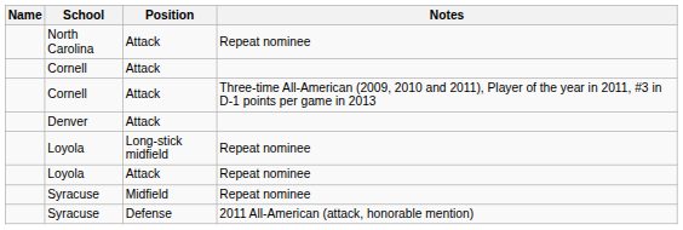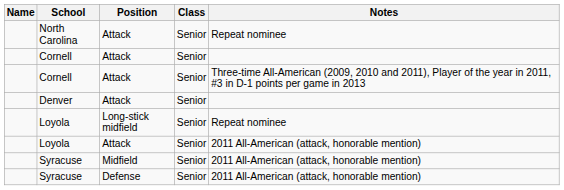 <table class="wikitable sortable">
 <tr>
 <th>Name</th>
 <th>School</th>
 <th>Position</th>
+<th>Class</th>
 <th>Notes</th>
 </tr>
 <tr>
 <td></td>
 <td>North Carolina</td>
 <td>Attack</td>
+<td>Senior</td>
 <td>Repeat nominee</td>
 </tr>
 <tr>
 <td></td>
 <td>Cornell</td>
 <td>Attack</td>
+<td>Senior</td>
 <td></td>
 </tr>
 <tr>
 <td></td>
 <td>Cornell</td>
 <td>Attack</td>
+<td>Senior</td>
 <td>Three-time All-American (2009, 2010 and 2011), Player of the year in 2011, #3 in D-1 points per game in 2013</td>
 </tr>
 <tr>
 <td></td>
 <td>Denver</td>
 <td>Attack</td>
+<td>Senior</td>
 <td></td>
 </tr>
 <tr>
 <td></td>
 <td>Loyola</td>
 <td>Long-stick midfield</td>
+<td>Senior</td>
 <td>Repeat nominee</td>
 </tr>
 <tr>
 <td></td>
 <td>Loyola</td>
 <td>Attack</td>
-<td>Repeat nominee</td>
+<td>Senior</td>
+<td>2011 All-American (attack, honorable mention)</td>
 </tr>
 <tr>
 <td></td>
 <td>Syracuse</td>
 <td>Midfield</td>
-<td>Repeat nominee</td>
+<td>Senior</td>
+<td>2011 All-American (attack, honorable mention)</td>
 </tr>
 <tr>
 <td></td>
 <td>Syracuse</td>
 <td>Defense</td>
+<td>Senior</td>
 <td>2011 All-American (attack, honorable mention)</td>
 </tr>
 </table>
